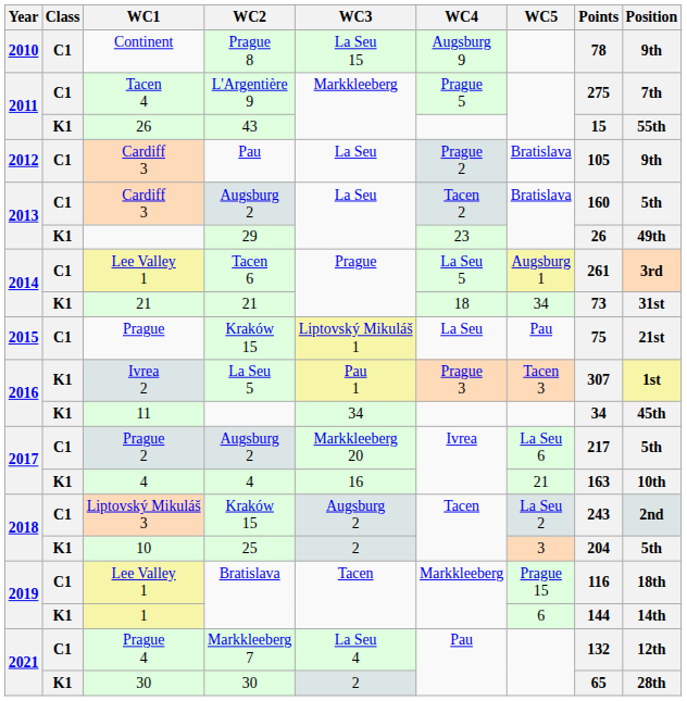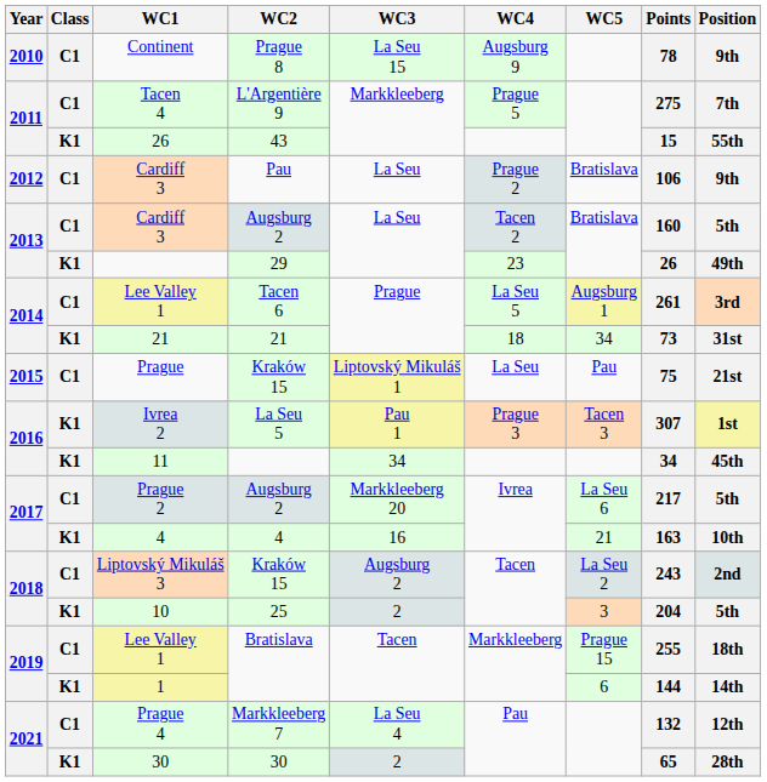 <table class="wikitable" style="font-size: 90%; text-align: center">
 <tr>
 <th>Year</th>
 <th>Class</th>
 <th>WC1</th>
 <th>WC2</th>
 <th>WC3</th>
 <th>WC4</th>
 <th>WC5</th>
 <th>Points</th>
 <th>Position</th>
 </tr>
 <tr>
 <th><a href='#'>2010</a></th>
 <th>C1</th>
 <td><a href='#'>Continent</a><br> </td>
 <td style="background:#DFFFDF;"><a href='#'>Prague</a> <br>8</td>
 <td style="background:#DFFFDF;"><a href='#'>La Seu</a> <br>15</td>
 <td style="background:#DFFFDF;"><a href='#'>Augsburg</a> <br>9</td>
 <td></td>
 <th>78</th>
 <th>9th</th>
 </tr>
 <tr>
 <th rowspan=2><a href='#'>2011</a></th>
 <th>C1</th>
 <td style="background:#DFFFDF;"><a href='#'>Tacen</a> <br>4</td>
 <td style="background:#DFFFDF;"><a href='#'>L'Argentière</a> <br>9</td>
 <td style=vertical-align:top rowspan=2><a href='#'>Markkleeberg</a> <br> </td>
 <td style="background:#DFFFDF;"><a href='#'>Prague</a> <br>5</td>
 <td rowspan=2></td>
 <th>275</th>
 <th>7th</th>
 </tr>
 <tr>
 <th>K1</th>
 <td style="background:#DFFFDF;">26</td>
 <td style="background:#DFFFDF;">43</td>
 <td></td>
 <th>15</th>
 <th>55th</th>
 </tr>
 <tr>
 <th><a href='#'>2012</a></th>
 <th>C1</th>
 <td style="background:#FFDAB9;"><a href='#'>Cardiff</a> <br>3</td>
 <td><a href='#'>Pau</a> <br> </td>
 <td><a href='#'>La Seu</a> <br> </td>
 <td style="background:#DCE5E5;"><a href='#'>Prague</a> <br>2</td>
 <td><a href='#'>Bratislava</a> <br> </td>
-<th>105</th>
+<th>106</th>
 <th>9th</th>
 </tr>
 <tr>
 <th rowspan=2><a href='#'>2013</a></th>
 <th>C1</th>
 <td style="background:#FFDAB9;"><a href='#'>Cardiff</a> <br>3</td>
 <td style="background:#DCE5E5;"><a href='#'>Augsburg</a> <br>2</td>
 <td style=vertical-align:top rowspan=2><a href='#'>La Seu</a> <br> </td>
 <td style="background:#DCE5E5;"><a href='#'>Tacen</a> <br>2</td>
 <td style=vertical-align:top rowspan=2><a href='#'>Bratislava</a> <br> </td>
 <th>160</th>
 <th>5th</th>
 </tr>
 <tr>
 <th>K1</th>
 <td></td>
 <td style="background:#DFFFDF;">29</td>
 <td style="background:#DFFFDF;">23</td>
 <th>26</th>
 <th>49th</th>
 </tr>
 <tr>
 <th rowspan=2><a href='#'>2014</a></th>
 <th>C1</th>
 <td style="background:#F7F6A8;"><a href='#'>Lee Valley</a> <br>1</td>
 <td style="background:#DFFFDF;"><a href='#'>Tacen</a> <br>6</td>
 <td style=vertical-align:top rowspan=2><a href='#'>Prague</a> <br> </td>
 <td style="background:#DFFFDF;"><a href='#'>La Seu</a> <br>5</td>
 <td style="background:#F7F6A8;"><a href='#'>Augsburg</a> <br>1</td>
 <th>261</th>
 <th style="background:#FFDAB9;">3rd</th>
 </tr>
 <tr>
 <th>K1</th>
 <td style="background:#DFFFDF;">21</td>
 <td style="background:#DFFFDF;">21</td>
 <td style="background:#DFFFDF;">18</td>
 <td style="background:#DFFFDF;">34</td>
 <th>73</th>
 <th>31st</th>
 </tr>
 <tr>
 <th><a href='#'>2015</a></th>
 <th>C1</th>
 <td><a href='#'>Prague</a> <br> </td>
 <td style="background:#DFFFDF;"><a href='#'>Kraków</a> <br>15</td>
 <td style="background:#F7F6A8;"><a href='#'>Liptovský Mikuláš</a> <br>1</td>
 <td><a href='#'>La Seu</a> <br> </td>
 <td><a href='#'>Pau</a> <br> </td>
 <th>75</th>
 <th>21st</th>
 </tr>
 <tr>
 <th rowspan=2><a href='#'>2016</a></th>
 <th>K1</th>
 <td style="background:#DCE5E5;"><a href='#'>Ivrea</a> <br>2</td>
 <td style="background:#DFFFDF;"><a href='#'>La Seu</a> <br>5</td>
 <td style="background:#F7F6A8;"><a href='#'>Pau</a> <br>1</td>
 <td style="background:#FFDAB9;"><a href='#'>Prague</a> <br>3</td>
 <td style="background:#FFDAB9;"><a href='#'>Tacen</a> <br>3</td>
 <th>307</th>
 <th style="background:#F7F6A8;">1st</th>
 </tr>
 <tr>
 <th>K1</th>
 <td style="background:#DFFFDF;">11</td>
 <td></td>
 <td style="background:#DFFFDF;">34</td>
 <td></td>
 <td></td>
 <th>34</th>
 <th>45th</th>
 </tr>
 <tr>
 <th rowspan=2><a href='#'>2017</a></th>
 <th>C1</th>
 <td style="background:#DCE5E5;"><a href='#'>Prague</a> <br>2</td>
 <td style="background:#DCE5E5;"><a href='#'>Augsburg</a> <br>2</td>
 <td style="background:#DFFFDF;"><a href='#'>Markkleeberg</a> <br>20</td>
 <td style=vertical-align:top rowspan=2><a href='#'>Ivrea</a> <br> </td>
 <td style="background:#DFFFDF;"><a href='#'>La Seu</a> <br>6</td>
 <th>217</th>
 <th>5th</th>
 </tr>
 <tr>
 <th>K1</th>
 <td style="background:#DFFFDF;">4</td>
 <td style="background:#DFFFDF;">4</td>
 <td style="background:#DFFFDF;">16</td>
 <td style="background:#DFFFDF;">21</td>
 <th>163</th>
 <th>10th</th>
 </tr>
 <tr>
 <th rowspan=2><a href='#'>2018</a></th>
 <th>C1</th>
 <td style="background:#FFDAB9;"><a href='#'>Liptovský Mikuláš</a> <br>3</td>
 <td style="background:#DFFFDF;"><a href='#'>Kraków</a> <br>15</td>
 <td style="background:#DCE5E5;"><a href='#'>Augsburg</a> <br>2</td>
 <td style=vertical-align:top rowspan=2><a href='#'>Tacen</a> <br> </td>
 <td style="background:#DCE5E5;"><a href='#'>La Seu</a> <br>2</td>
 <th>243</th>
 <th style="background:#DCE5E5;">2nd</th>
 </tr>
 <tr>
 <th>K1</th>
 <td style="background:#DFFFDF;">10</td>
 <td style="background:#DFFFDF;">25</td>
 <td style="background:#DCE5E5;">2</td>
 <td style="background:#FFDAB9;">3</td>
 <th>204</th>
 <th>5th</th>
 </tr>
 <tr>
 <th rowspan=2><a href='#'>2019</a></th>
 <th>C1</th>
 <td style="background:#F7F6A8;"><a href='#'>Lee Valley</a> <br>1</td>
 <td style=vertical-align:top rowspan=2><a href='#'>Bratislava</a> <br> </td>
 <td style=vertical-align:top rowspan=2><a href='#'>Tacen</a> <br> </td>
 <td style=vertical-align:top rowspan=2><a href='#'>Markkleeberg</a> <br> </td>
 <td style="background:#DFFFDF;"><a href='#'>Prague</a> <br>15</td>
-<th>116</th>
+<th>255</th>
 <th>18th</th>
 </tr>
 <tr>
 <th>K1</th>
 <td style="background:#F7F6A8;">1</td>
 <td style="background:#DFFFDF;">6</td>
 <th>144</th>
 <th>14th</th>
 </tr>
 <tr>
 <th rowspan=2><a href='#'>2021</a></th>
 <th>C1</th>
 <td style="background:#DFFFDF;"><a href='#'>Prague</a> <br>4</td>
 <td style="background:#DFFFDF;"><a href='#'>Markkleeberg</a> <br>7</td>
 <td style="background:#DFFFDF;"><a href='#'>La Seu</a> <br>4</td>
 <td style=vertical-align:top rowspan=2><a href='#'>Pau</a> <br> </td>
 <td style=vertical-align:top rowspan=2></td>
 <th>132</th>
 <th>12th</th>
 </tr>
 <tr>
 <th>K1</th>
 <td style="background:#DFFFDF;">30</td>
 <td style="background:#DFFFDF;">30</td>
 <td style="background:#DCE5E5;">2</td>
 <th>65</th>
 <th>28th</th>
 </tr>
 </table>
